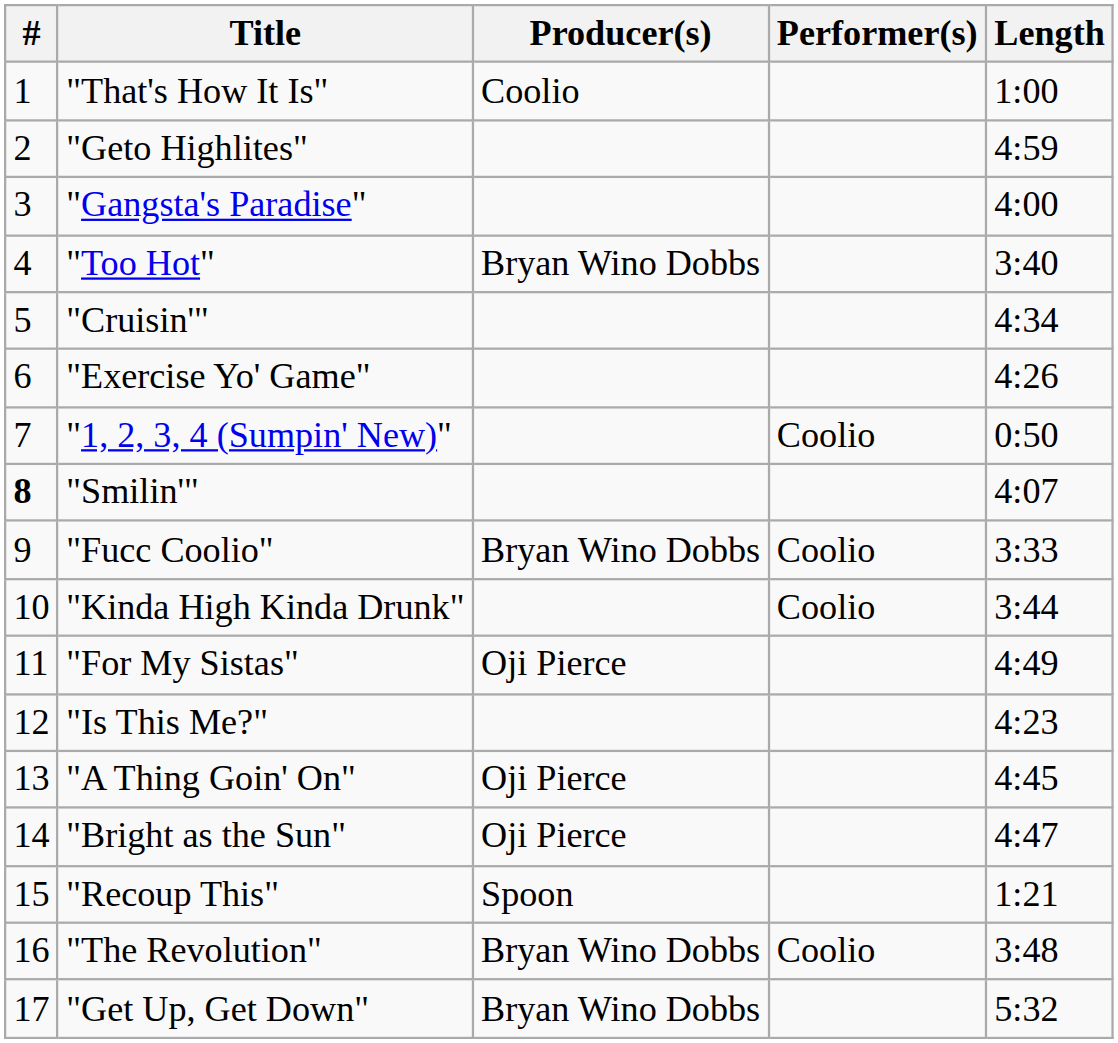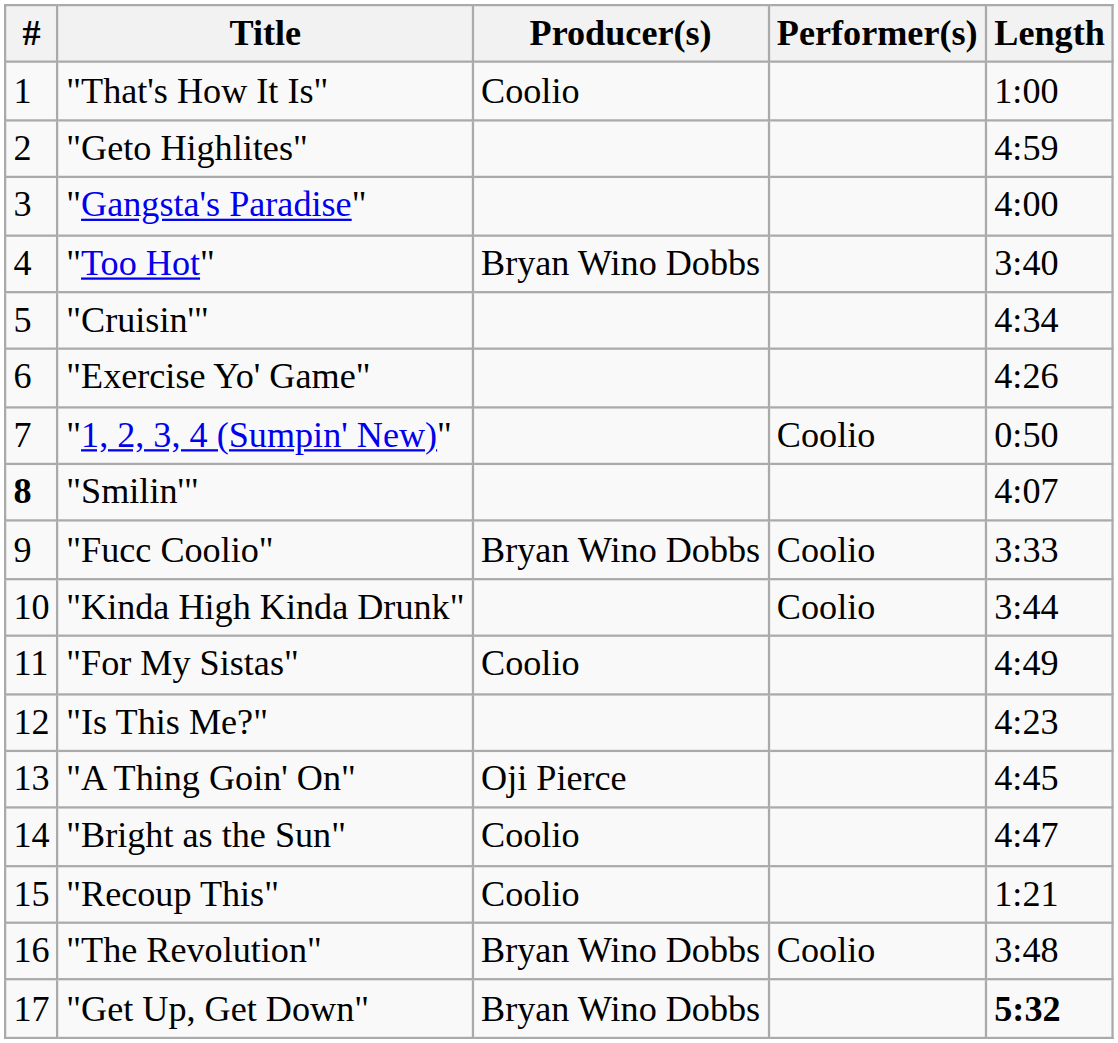 <table class="wikitable">
 <tr>
 <th align="center">#</th>
 <th align="center">Title</th>
 <th align="center">Producer(s)</th>
 <th align="center">Performer(s)</th>
 <th align="center">Length</th>
 </tr>
 <tr>
 <td>1</td>
 <td>"That's How It Is"</td>
 <td>Coolio</td>
 <td></td>
 <td>1:00</td>
 </tr>
 <tr>
 <td>2</td>
 <td>"Geto Highlites"</td>
 <td></td>
 <td></td>
 <td>4:59</td>
 </tr>
 <tr>
 <td>3</td>
 <td>"<a href='#'>Gangsta's Paradise</a>"</td>
 <td></td>
 <td></td>
 <td>4:00</td>
 </tr>
 <tr>
 <td>4</td>
 <td>"<a href='#'>Too Hot</a>"</td>
 <td>Bryan Wino Dobbs</td>
 <td></td>
 <td>3:40</td>
 </tr>
 <tr>
 <td>5</td>
 <td>"Cruisin'"</td>
 <td></td>
 <td></td>
 <td>4:34</td>
 </tr>
 <tr>
 <td>6</td>
 <td>"Exercise Yo' Game"</td>
 <td></td>
 <td></td>
 <td>4:26</td>
 </tr>
 <tr>
 <td>7</td>
 <td>"<a href='#'>1, 2, 3, 4 (Sumpin' New)</a>"</td>
 <td></td>
 <td>Coolio</td>
 <td>0:50</td>
 </tr>
 <tr>
 <td><strong>8</strong></td>
 <td>"Smilin'"</td>
 <td></td>
 <td></td>
 <td>4:07</td>
 </tr>
 <tr>
 <td>9</td>
 <td>"Fucc Coolio"</td>
 <td>Bryan Wino Dobbs</td>
 <td>Coolio</td>
 <td>3:33</td>
 </tr>
 <tr>
 <td>10</td>
 <td>"Kinda High Kinda Drunk"</td>
 <td></td>
 <td>Coolio</td>
 <td>3:44</td>
 </tr>
 <tr>
 <td>11</td>
 <td>"For My Sistas"</td>
-<td>Oji Pierce</td>
+<td>Coolio</td>
 <td></td>
 <td>4:49</td>
 </tr>
 <tr>
 <td>12</td>
 <td>"Is This Me?"</td>
 <td></td>
 <td></td>
 <td>4:23</td>
 </tr>
 <tr>
 <td>13</td>
 <td>"A Thing Goin' On"</td>
 <td>Oji Pierce</td>
 <td></td>
 <td>4:45</td>
 </tr>
 <tr>
 <td>14</td>
 <td>"Bright as the Sun"</td>
-<td>Oji Pierce</td>
+<td>Coolio</td>
 <td></td>
 <td>4:47</td>
 </tr>
 <tr>
 <td>15</td>
 <td>"Recoup This"</td>
-<td>Spoon</td>
+<td>Coolio</td>
 <td></td>
 <td>1:21</td>
 </tr>
 <tr>
 <td>16</td>
 <td>"The Revolution"</td>
 <td>Bryan Wino Dobbs</td>
 <td>Coolio</td>
 <td>3:48</td>
 </tr>
 <tr>
 <td>17</td>
 <td>"Get Up, Get Down"</td>
 <td>Bryan Wino Dobbs</td>
 <td></td>
-<td>5:32</td>
+<td><strong>5:32</strong></td>
 </tr>
 </table>
